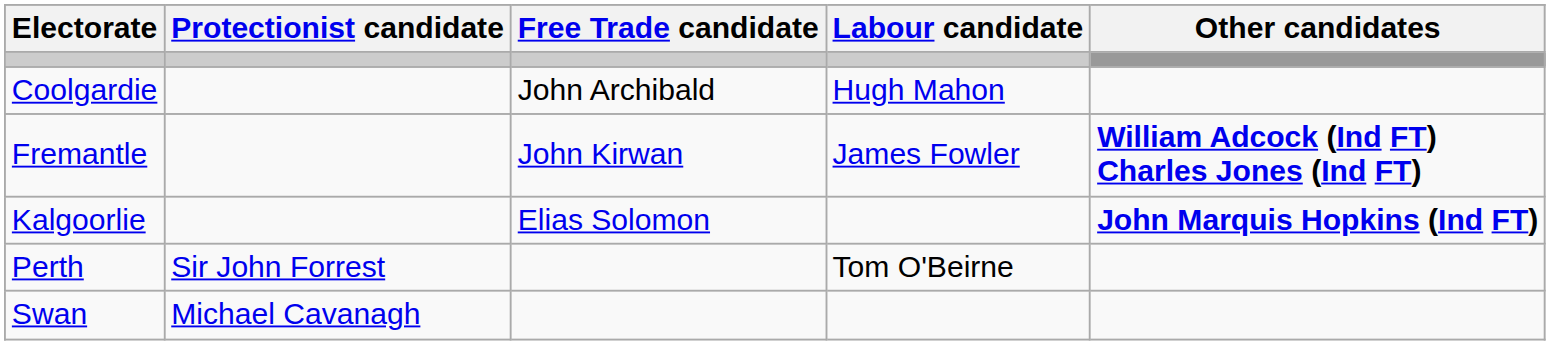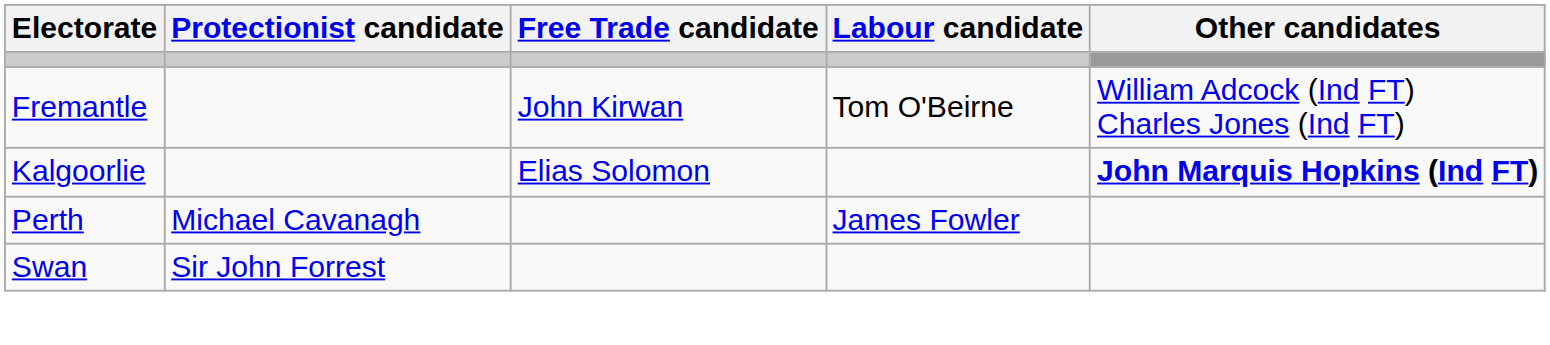 <table class="wikitable">
 <tr>
 <th>Electorate</th>
 <th><a href='#'>Protectionist</a> candidate</th>
 <th><a href='#'>Free Trade</a> candidate</th>
 <th><a href='#'>Labour</a> candidate</th>
 <th>Other candidates</th>
 </tr>
 <tr bgcolor="#cccccc">
 <td></td>
 <td></td>
 <td></td>
 <td></td>
 <td bgcolor="#999999"></td>
 </tr>
 <tr>
-<td><a href='#'>Coolgardie</a></td>
-<td></td>
-<td>John Archibald</td>
-<td><a href='#'>Hugh Mahon</a></td>
-<td></td>
-</tr>
-<tr>
 <td><a href='#'>Fremantle</a></td>
 <td></td>
 <td><a href='#'>John Kirwan</a></td>
-<td><a href='#'>James Fowler</a></td>
-<td><strong><a href='#'>William Adcock</a> (<a href='#'>Ind</a> <a href='#'>FT</a>)<br><a href='#'>Charles Jones</a> (<a href='#'>Ind</a> <a href='#'>FT</a>)</strong></td>
+<td>Tom O'Beirne</td>
+<td><a href='#'>William Adcock</a> (<a href='#'>Ind</a> <a href='#'>FT</a>)<br><a href='#'>Charles Jones</a> (<a href='#'>Ind</a> <a href='#'>FT</a>)</td>
 </tr>
 <tr>
 <td><a href='#'>Kalgoorlie</a></td>
 <td></td>
 <td><a href='#'>Elias Solomon</a></td>
 <td></td>
 <td><strong><a href='#'>John Marquis Hopkins</a> (<a href='#'>Ind</a> <a href='#'>FT</a>)</strong></td>
 </tr>
 <tr>
 <td><a href='#'>Perth</a></td>
-<td><a href='#'>Sir John Forrest</a></td>
+<td><a href='#'>Michael Cavanagh</a></td>
 <td></td>
-<td>Tom O'Beirne</td>
+<td><a href='#'>James Fowler</a></td>
 <td></td>
 </tr>
 <tr>
 <td><a href='#'>Swan</a></td>
-<td><a href='#'>Michael Cavanagh</a></td>
+<td><a href='#'>Sir John Forrest</a></td>
 <td></td>
 <td></td>
 <td></td>
 </tr>
 </table>
